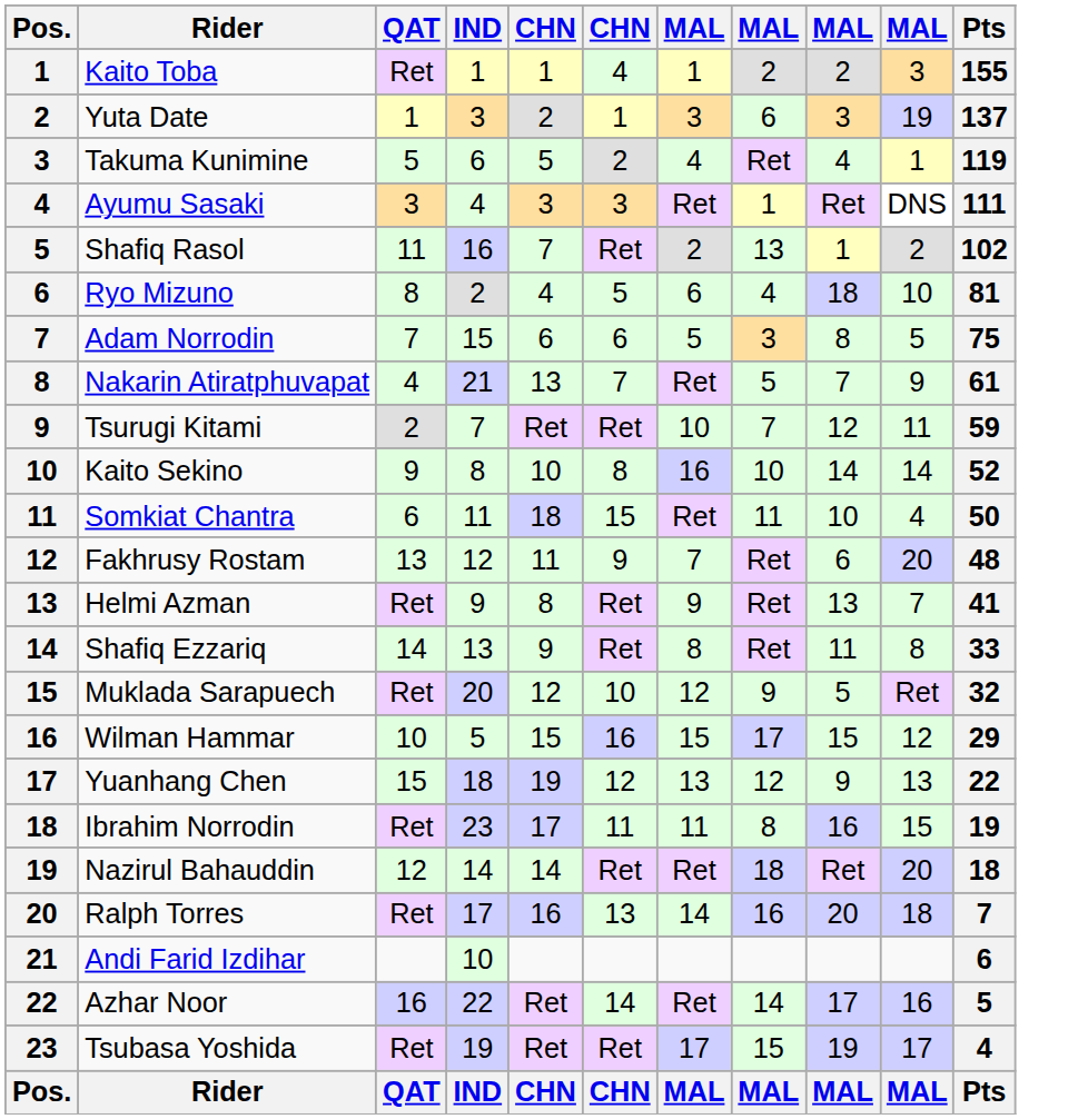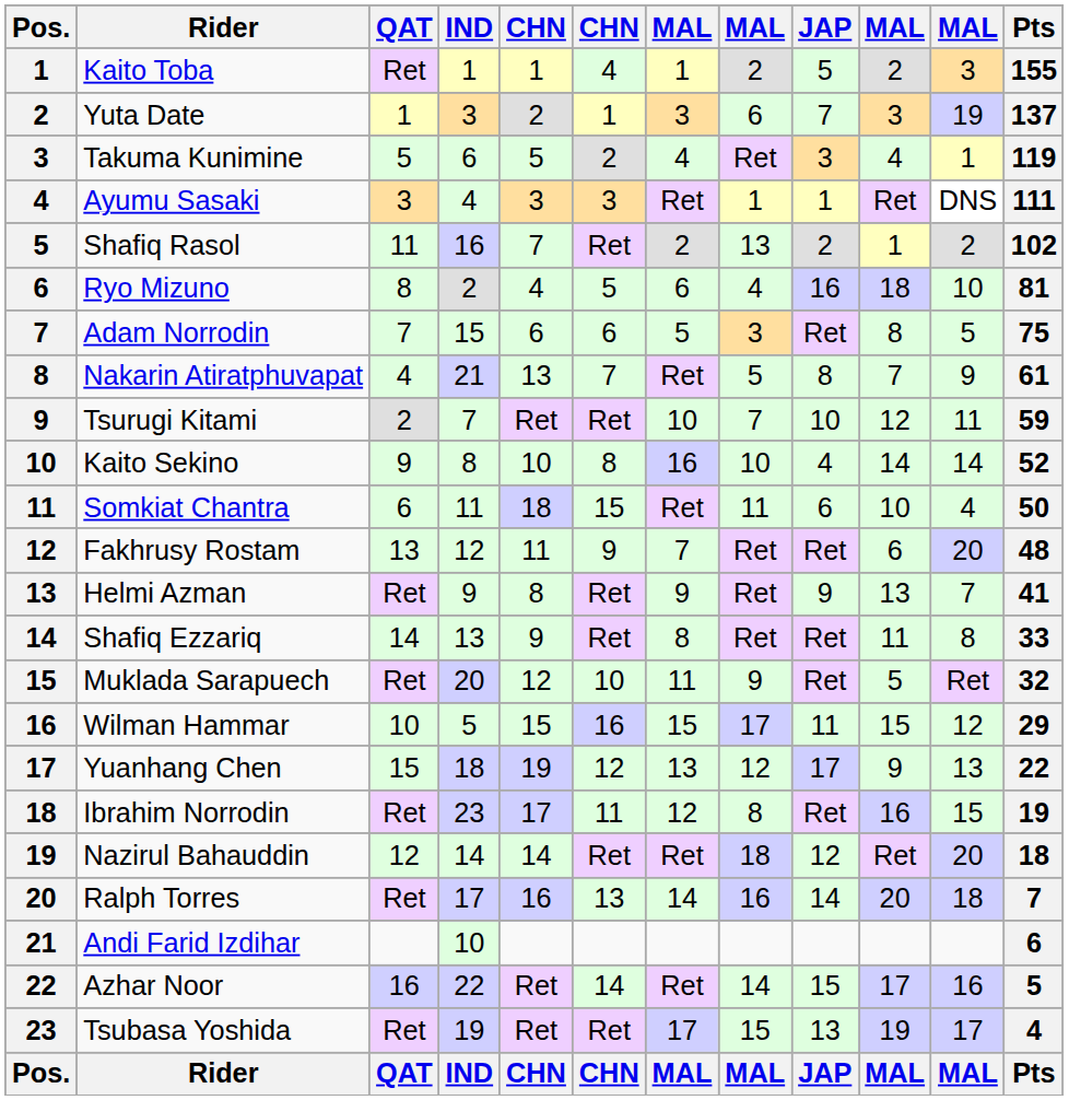 <table class="wikitable" style="font-size:85%; text-align:center;">
 <tr valign="top">
 <th valign="middle">Pos.</th>
 <th valign="middle">Rider</th>
 <th><a href='#'>QAT</a><br></th>
 <th><a href='#'>IND</a><br></th>
 <th><a href='#'>CHN</a><br></th>
 <th><a href='#'>CHN</a><br></th>
 <th><a href='#'>MAL</a><br></th>
 <th><a href='#'>MAL</a><br></th>
+<th><a href='#'>JAP</a><br></th>
 <th><a href='#'>MAL</a><br></th>
 <th><a href='#'>MAL</a><br></th>
 <th valign="middle">Pts</th>
 </tr>
 <tr>
 <th>1</th>
 <td align=left> <a href='#'>Kaito Toba</a></td>
 <td style="background:#EFCFFF;">Ret</td>
 <td style="background:#FFFFBF;">1</td>
 <td style="background:#FFFFBF;">1</td>
 <td style="background:#DFFFDF;">4</td>
 <td style="background:#FFFFBF;">1</td>
 <td style="background:#DFDFDF;">2</td>
+<td style="background:#DFFFDF;">5</td>
 <td style="background:#DFDFDF;">2</td>
 <td style="background:#FFDF9F;">3</td>
 <th>155</th>
 </tr>
 <tr>
 <th>2</th>
 <td align=left> Yuta Date</td>
 <td style="background:#FFFFBF;">1</td>
 <td style="background:#FFDF9F;">3</td>
 <td style="background:#DFDFDF;">2</td>
 <td style="background:#FFFFBF;">1</td>
 <td style="background:#FFDF9F;">3</td>
 <td style="background:#DFFFDF;">6</td>
+<td style="background:#DFFFDF;">7</td>
 <td style="background:#FFDF9F;">3</td>
 <td style="background:#CFCFFF;">19</td>
 <th>137</th>
 </tr>
 <tr>
 <th>3</th>
 <td align=left> Takuma Kunimine</td>
 <td style="background:#DFFFDF;">5</td>
 <td style="background:#DFFFDF;">6</td>
 <td style="background:#DFFFDF;">5</td>
 <td style="background:#DFDFDF;">2</td>
 <td style="background:#DFFFDF;">4</td>
 <td style="background:#EFCFFF;">Ret</td>
+<td style="background:#FFDF9F;">3</td>
 <td style="background:#DFFFDF;">4</td>
 <td style="background:#FFFFBF;">1</td>
 <th>119</th>
 </tr>
 <tr>
 <th>4</th>
 <td align=left> <a href='#'>Ayumu Sasaki</a></td>
 <td style="background:#FFDF9F;">3</td>
 <td style="background:#DFFFDF;">4</td>
 <td style="background:#FFDF9F;">3</td>
 <td style="background:#FFDF9F;">3</td>
 <td style="background:#EFCFFF;">Ret</td>
+<td style="background:#FFFFBF;">1</td>
 <td style="background:#FFFFBF;">1</td>
 <td style="background:#EFCFFF;">Ret</td>
 <td style="background:#FFFFFF;">DNS</td>
 <th>111</th>
 </tr>
 <tr>
 <th>5</th>
 <td align=left> Shafiq Rasol</td>
 <td style="background:#DFFFDF;">11</td>
 <td style="background:#CFCFFF;">16</td>
 <td style="background:#DFFFDF;">7</td>
 <td style="background:#EFCFFF;">Ret</td>
 <td style="background:#DFDFDF;">2</td>
 <td style="background:#DFFFDF;">13</td>
+<td style="background:#DFDFDF;">2</td>
 <td style="background:#FFFFBF;">1</td>
 <td style="background:#DFDFDF;">2</td>
 <th>102</th>
 </tr>
 <tr>
 <th>6</th>
 <td align=left> <a href='#'>Ryo Mizuno</a></td>
 <td style="background:#DFFFDF;">8</td>
 <td style="background:#DFDFDF;">2</td>
 <td style="background:#DFFFDF;">4</td>
 <td style="background:#DFFFDF;">5</td>
 <td style="background:#DFFFDF;">6</td>
 <td style="background:#DFFFDF;">4</td>
+<td style="background:#CFCFFF;">16</td>
 <td style="background:#CFCFFF;">18</td>
 <td style="background:#DFFFDF;">10</td>
 <th>81</th>
 </tr>
 <tr>
 <th>7</th>
 <td align=left> <a href='#'>Adam Norrodin</a></td>
 <td style="background:#DFFFDF;">7</td>
 <td style="background:#DFFFDF;">15</td>
 <td style="background:#DFFFDF;">6</td>
 <td style="background:#DFFFDF;">6</td>
 <td style="background:#DFFFDF;">5</td>
 <td style="background:#FFDF9F;">3</td>
+<td style="background:#EFCFFF;">Ret</td>
 <td style="background:#DFFFDF;">8</td>
 <td style="background:#DFFFDF;">5</td>
 <th>75</th>
 </tr>
 <tr>
 <th>8</th>
 <td align=left> <a href='#'>Nakarin Atiratphuvapat</a></td>
 <td style="background:#DFFFDF;">4</td>
 <td style="background:#CFCFFF;">21</td>
 <td style="background:#DFFFDF;">13</td>
 <td style="background:#DFFFDF;">7</td>
 <td style="background:#EFCFFF;">Ret</td>
 <td style="background:#DFFFDF;">5</td>
+<td style="background:#DFFFDF;">8</td>
 <td style="background:#DFFFDF;">7</td>
 <td style="background:#DFFFDF;">9</td>
 <th>61</th>
 </tr>
 <tr>
 <th>9</th>
 <td align=left> Tsurugi Kitami</td>
 <td style="background:#DFDFDF;">2</td>
 <td style="background:#DFFFDF;">7</td>
 <td style="background:#EFCFFF;">Ret</td>
 <td style="background:#EFCFFF;">Ret</td>
 <td style="background:#DFFFDF;">10</td>
 <td style="background:#DFFFDF;">7</td>
+<td style="background:#DFFFDF;">10</td>
 <td style="background:#DFFFDF;">12</td>
 <td style="background:#DFFFDF;">11</td>
 <th>59</th>
 </tr>
 <tr>
 <th>10</th>
 <td align=left> Kaito Sekino</td>
 <td style="background:#DFFFDF;">9</td>
 <td style="background:#DFFFDF;">8</td>
 <td style="background:#DFFFDF;">10</td>
 <td style="background:#DFFFDF;">8</td>
 <td style="background:#CFCFFF;">16</td>
 <td style="background:#DFFFDF;">10</td>
+<td style="background:#DFFFDF;">4</td>
 <td style="background:#DFFFDF;">14</td>
 <td style="background:#DFFFDF;">14</td>
 <th>52</th>
 </tr>
 <tr>
 <th>11</th>
 <td align=left> <a href='#'>Somkiat Chantra</a></td>
 <td style="background:#DFFFDF;">6</td>
 <td style="background:#DFFFDF;">11</td>
 <td style="background:#CFCFFF;">18</td>
 <td style="background:#DFFFDF;">15</td>
 <td style="background:#EFCFFF;">Ret</td>
 <td style="background:#DFFFDF;">11</td>
+<td style="background:#DFFFDF;">6</td>
 <td style="background:#DFFFDF;">10</td>
 <td style="background:#DFFFDF;">4</td>
 <th>50</th>
 </tr>
 <tr>
 <th>12</th>
 <td align=left> Fakhrusy Rostam</td>
 <td style="background:#DFFFDF;">13</td>
 <td style="background:#DFFFDF;">12</td>
 <td style="background:#DFFFDF;">11</td>
 <td style="background:#DFFFDF;">9</td>
 <td style="background:#DFFFDF;">7</td>
+<td style="background:#EFCFFF;">Ret</td>
 <td style="background:#EFCFFF;">Ret</td>
 <td style="background:#DFFFDF;">6</td>
 <td style="background:#CFCFFF;">20</td>
 <th>48</th>
 </tr>
 <tr>
 <th>13</th>
 <td align=left> Helmi Azman</td>
 <td style="background:#EFCFFF;">Ret</td>
 <td style="background:#DFFFDF;">9</td>
 <td style="background:#DFFFDF;">8</td>
 <td style="background:#EFCFFF;">Ret</td>
 <td style="background:#DFFFDF;">9</td>
 <td style="background:#EFCFFF;">Ret</td>
+<td style="background:#DFFFDF;">9</td>
 <td style="background:#DFFFDF;">13</td>
 <td style="background:#DFFFDF;">7</td>
 <th>41</th>
 </tr>
 <tr>
 <th>14</th>
 <td align=left> Shafiq Ezzariq</td>
 <td style="background:#DFFFDF;">14</td>
 <td style="background:#DFFFDF;">13</td>
 <td style="background:#DFFFDF;">9</td>
 <td style="background:#EFCFFF;">Ret</td>
 <td style="background:#DFFFDF;">8</td>
 <td style="background:#EFCFFF;">Ret</td>
+<td style="background:#EFCFFF;">Ret</td>
 <td style="background:#DFFFDF;">11</td>
 <td style="background:#DFFFDF;">8</td>
 <th>33</th>
 </tr>
 <tr>
 <th>15</th>
 <td align=left> Muklada Sarapuech</td>
 <td style="background:#EFCFFF;">Ret</td>
 <td style="background:#CFCFFF;">20</td>
 <td style="background:#DFFFDF;">12</td>
 <td style="background:#DFFFDF;">10</td>
-<td style="background:#DFFFDF;">12</td>
+<td style="background:#DFFFDF;">11</td>
 <td style="background:#DFFFDF;">9</td>
+<td style="background:#EFCFFF;">Ret</td>
 <td style="background:#DFFFDF;">5</td>
 <td style="background:#EFCFFF;">Ret</td>
 <th>32</th>
 </tr>
 <tr>
 <th>16</th>
 <td align=left> Wilman Hammar</td>
 <td style="background:#DFFFDF;">10</td>
 <td style="background:#DFFFDF;">5</td>
 <td style="background:#DFFFDF;">15</td>
 <td style="background:#CFCFFF;">16</td>
 <td style="background:#DFFFDF;">15</td>
 <td style="background:#CFCFFF;">17</td>
+<td style="background:#DFFFDF;">11</td>
 <td style="background:#DFFFDF;">15</td>
 <td style="background:#DFFFDF;">12</td>
 <th>29</th>
 </tr>
 <tr>
 <th>17</th>
 <td align=left> Yuanhang Chen</td>
 <td style="background:#DFFFDF;">15</td>
 <td style="background:#CFCFFF;">18</td>
 <td style="background:#CFCFFF;">19</td>
 <td style="background:#DFFFDF;">12</td>
 <td style="background:#DFFFDF;">13</td>
 <td style="background:#DFFFDF;">12</td>
+<td style="background:#CFCFFF;">17</td>
 <td style="background:#DFFFDF;">9</td>
 <td style="background:#DFFFDF;">13</td>
 <th>22</th>
 </tr>
 <tr>
 <th>18</th>
 <td align=left> Ibrahim Norrodin</td>
 <td style="background:#EFCFFF;">Ret</td>
 <td style="background:#CFCFFF;">23</td>
 <td style="background:#CFCFFF;">17</td>
 <td style="background:#DFFFDF;">11</td>
-<td style="background:#DFFFDF;">11</td>
+<td style="background:#DFFFDF;">12</td>
 <td style="background:#DFFFDF;">8</td>
+<td style="background:#EFCFFF;">Ret</td>
 <td style="background:#CFCFFF;">16</td>
 <td style="background:#DFFFDF;">15</td>
 <th>19</th>
 </tr>
 <tr>
 <th>19</th>
 <td align=left> Nazirul Bahauddin</td>
 <td style="background:#DFFFDF;">12</td>
 <td style="background:#DFFFDF;">14</td>
 <td style="background:#DFFFDF;">14</td>
 <td style="background:#EFCFFF;">Ret</td>
 <td style="background:#EFCFFF;">Ret</td>
 <td style="background:#CFCFFF;">18</td>
+<td style="background:#DFFFDF;">12</td>
 <td style="background:#EFCFFF;">Ret</td>
 <td style="background:#CFCFFF;">20</td>
 <th>18</th>
 </tr>
 <tr>
 <th>20</th>
 <td align=left> Ralph Torres</td>
 <td style="background:#EFCFFF;">Ret</td>
 <td style="background:#CFCFFF;">17</td>
 <td style="background:#CFCFFF;">16</td>
 <td style="background:#DFFFDF;">13</td>
 <td style="background:#DFFFDF;">14</td>
 <td style="background:#CFCFFF;">16</td>
+<td style="background:#DFFFDF;">14</td>
 <td style="background:#CFCFFF;">20</td>
 <td style="background:#CFCFFF;">18</td>
 <th>7</th>
 </tr>
 <tr>
 <th>21</th>
 <td align=left> <a href='#'>Andi Farid Izdihar</a></td>
 <td></td>
 <td style="background:#DFFFDF;">10</td>
+<td></td>
 <td></td>
 <td></td>
 <td></td>
 <td></td>
 <td></td>
 <td></td>
 <th>6</th>
 </tr>
 <tr>
 <th>22</th>
 <td align=left> Azhar Noor</td>
 <td style="background:#CFCFFF;">16</td>
 <td style="background:#CFCFFF;">22</td>
 <td style="background:#EFCFFF;">Ret</td>
 <td style="background:#DFFFDF;">14</td>
 <td style="background:#EFCFFF;">Ret</td>
 <td style="background:#DFFFDF;">14</td>
+<td style="background:#DFFFDF;">15</td>
 <td style="background:#CFCFFF;">17</td>
 <td style="background:#CFCFFF;">16</td>
 <th>5</th>
 </tr>
 <tr>
 <th>23</th>
 <td align=left> Tsubasa Yoshida</td>
 <td style="background:#EFCFFF;">Ret</td>
 <td style="background:#CFCFFF;">19</td>
 <td style="background:#EFCFFF;">Ret</td>
 <td style="background:#EFCFFF;">Ret</td>
 <td style="background:#CFCFFF;">17</td>
 <td style="background:#DFFFDF;">15</td>
+<td style="background:#DFFFDF;">13</td>
 <td style="background:#CFCFFF;">19</td>
 <td style="background:#CFCFFF;">17</td>
 <th>4</th>
 </tr>
 <tr>
 <th valign="middle">Pos.</th>
 <th valign="middle">Rider</th>
 <th><a href='#'>QAT</a><br></th>
 <th><a href='#'>IND</a><br></th>
 <th><a href='#'>CHN</a><br></th>
 <th><a href='#'>CHN</a><br></th>
 <th><a href='#'>MAL</a><br></th>
 <th><a href='#'>MAL</a><br></th>
+<th><a href='#'>JAP</a><br></th>
 <th><a href='#'>MAL</a><br></th>
 <th><a href='#'>MAL</a><br></th>
 <th>Pts</th>
 </tr>
 </table>
